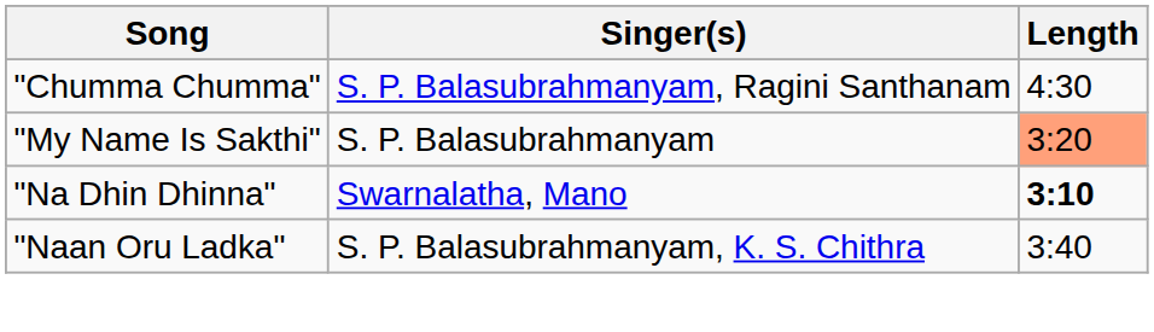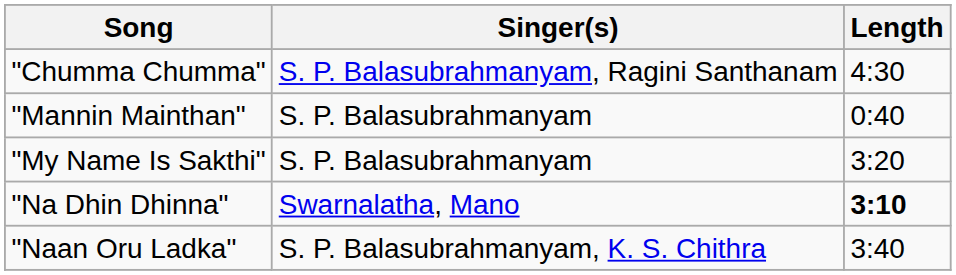 <table class="wikitable" style="font-size:95%;">
 <tr>
 <th>Song</th>
 <th>Singer(s)</th>
 <th>Length</th>
 </tr>
 <tr>
 <td>"Chumma Chumma"</td>
 <td><a href='#'>S. P. Balasubrahmanyam</a>, Ragini Santhanam</td>
 <td>4:30</td>
 </tr>
 <tr>
+<td>"Mannin Mainthan"</td>
+<td>S. P. Balasubrahmanyam</td>
+<td>0:40</td>
+</tr>
+<tr>
 <td>"My Name Is Sakthi"</td>
 <td>S. P. Balasubrahmanyam</td>
-<td style="background: lightsalmon;">3:20</td>
+<td>3:20</td>
 </tr>
 <tr>
 <td>"Na Dhin Dhinna"</td>
 <td><a href='#'>Swarnalatha</a>, <a href='#'>Mano</a></td>
 <td><strong>3:10</strong></td>
 </tr>
 <tr>
 <td>"Naan Oru Ladka"</td>
 <td>S. P. Balasubrahmanyam, <a href='#'>K. S. Chithra</a></td>
 <td>3:40</td>
 </tr>
 </table>
